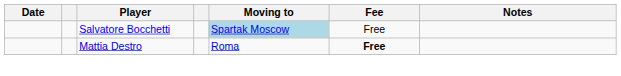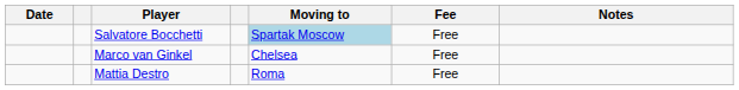 <table class="wikitable sortable">
 <tr>
 <th style="width:80px;">Date</th>
 <th style="width:15px;"></th>
 <th style="width:170px;">Player</th>
 <th style="width:15px;"></th>
 <th style="width:175px;">Moving to</th>
 <th style="width:130px;" class="unsortable">Fee</th>
 <th style="width:290px;" class="unsortable">Notes</th>
 </tr>
 <tr>
 <td></td>
 <td align=center></td>
 <td> <a href='#'>Salvatore Bocchetti</a></td>
 <td></td>
 <td style="background: lightblue;"> <a href='#'>Spartak Moscow</a></td>
 <td align=center>Free</td>
 <td align=center></td>
 </tr>
 <tr>
 <td></td>
 <td align=center></td>
+<td> <a href='#'>Marco van Ginkel</a></td>
+<td></td>
+<td> <a href='#'>Chelsea</a></td>
+<td align=center>Free</td>
+<td align=center></td>
+</tr>
+<tr>
+<td></td>
+<td align=center></td>
 <td> <a href='#'>Mattia Destro</a></td>
 <td></td>
 <td> <a href='#'>Roma</a></td>
-<td align=center><strong>Free</strong></td>
+<td align=center>Free</td>
 <td align=center></td>
 </tr>
 </table>
